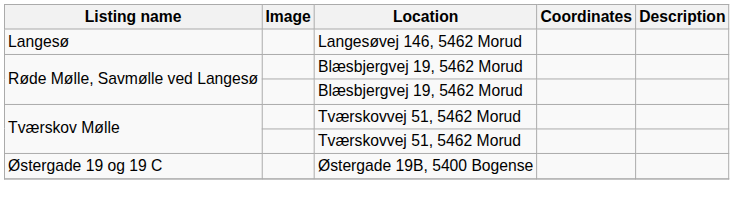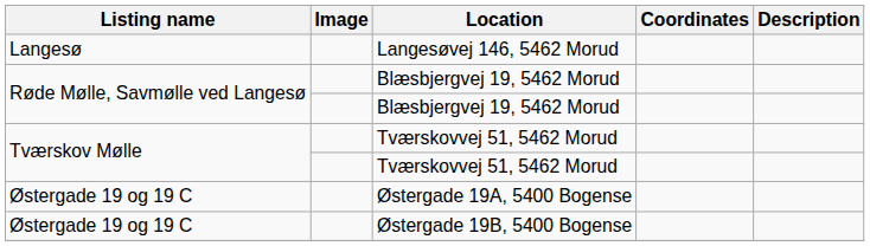 <table class="wikitable sortable">
 <tr>
 <th>Listing name</th>
 <th>Image</th>
 <th>Location</th>
 <th>Coordinates</th>
 <th>Description</th>
 </tr>
 <tr>
 <td>Langesø</td>
 <td></td>
 <td>Langesøvej 146, 5462 Morud</td>
 <td></td>
 <td></td>
 </tr>
 <tr>
 <td rowspan="2">Røde Mølle, Savmølle ved Langesø</td>
 <td></td>
 <td>Blæsbjergvej 19, 5462 Morud</td>
 <td></td>
 <td></td>
 </tr>
 <tr>
 <td></td>
 <td>Blæsbjergvej 19, 5462 Morud</td>
 <td></td>
 <td></td>
 </tr>
 <tr>
 <td rowspan="2">Tværskov Mølle</td>
 <td></td>
 <td>Tværskovvej 51, 5462 Morud</td>
 <td></td>
 <td></td>
 </tr>
 <tr>
 <td></td>
 <td>Tværskovvej 51, 5462 Morud</td>
 <td></td>
 <td></td>
 </tr>
 <tr>
 <td>Østergade 19 og 19 C</td>
 <td></td>
+<td>Østergade 19A, 5400 Bogense</td>
+<td></td>
+<td></td>
+</tr>
+<tr>
+<td>Østergade 19 og 19 C</td>
+<td></td>
 <td>Østergade 19B, 5400 Bogense</td>
 <td></td>
 <td></td>
 </tr>
 <tr>
 </tr>
 </table>
